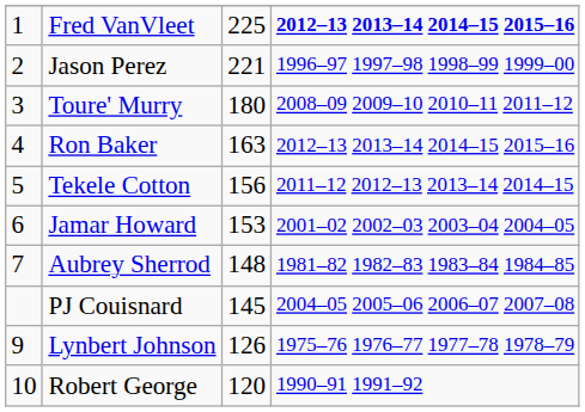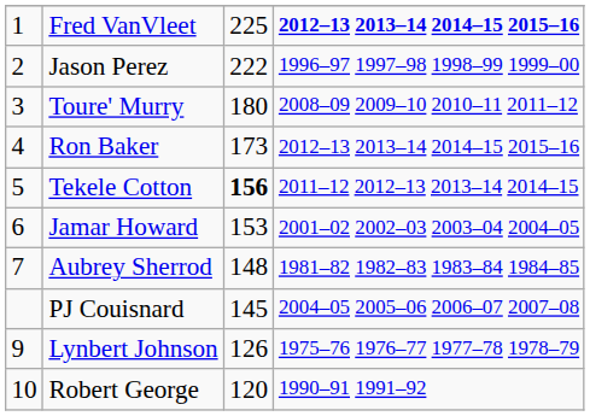 <table class="wikitable">
 <tr>
 </tr>
 <tr>
 <td>1</td>
 <td><a href='#'>Fred VanVleet</a></td>
 <td>225</td>
 <td style="font-size:80%;"><strong><a href='#'>2012–13</a> <a href='#'>2013–14</a> <a href='#'>2014–15</a> <a href='#'>2015–16</a></strong></td>
 </tr>
 <tr>
 <td>2</td>
 <td>Jason Perez</td>
-<td>221</td>
+<td>222</td>
 <td style="font-size:80%;"><a href='#'>1996–97</a> <a href='#'>1997–98</a> <a href='#'>1998–99</a> <a href='#'>1999–00</a></td>
 </tr>
 <tr>
 <td>3</td>
 <td><a href='#'>Toure' Murry</a></td>
 <td>180</td>
 <td style="font-size:80%;"><a href='#'>2008–09</a> <a href='#'>2009–10</a> <a href='#'>2010–11</a> <a href='#'>2011–12</a></td>
 </tr>
 <tr>
 <td>4</td>
 <td><a href='#'>Ron Baker</a></td>
-<td>163</td>
+<td>173</td>
 <td style="font-size:80%;"><a href='#'>2012–13</a> <a href='#'>2013–14</a> <a href='#'>2014–15</a> <a href='#'>2015–16</a></td>
 </tr>
 <tr>
 <td>5</td>
 <td><a href='#'>Tekele Cotton</a></td>
-<td>156</td>
+<td><strong>156</strong></td>
 <td style="font-size:80%;"><a href='#'>2011–12</a> <a href='#'>2012–13</a> <a href='#'>2013–14</a> <a href='#'>2014–15</a></td>
 </tr>
 <tr>
 <td>6</td>
 <td><a href='#'>Jamar Howard</a></td>
 <td>153</td>
 <td style="font-size:80%;"><a href='#'>2001–02</a> <a href='#'>2002–03</a> <a href='#'>2003–04</a> <a href='#'>2004–05</a></td>
 </tr>
 <tr>
 <td>7</td>
 <td><a href='#'>Aubrey Sherrod</a></td>
 <td>148</td>
 <td style="font-size:80%;"><a href='#'>1981–82</a> <a href='#'>1982–83</a> <a href='#'>1983–84</a> <a href='#'>1984–85</a></td>
 </tr>
 <tr>
 <td></td>
 <td>PJ Couisnard</td>
 <td>145</td>
 <td style="font-size:80%;"><a href='#'>2004–05</a> <a href='#'>2005–06</a> <a href='#'>2006–07</a> <a href='#'>2007–08</a></td>
 </tr>
 <tr>
 <td>9</td>
 <td><a href='#'>Lynbert Johnson</a></td>
 <td>126</td>
 <td style="font-size:80%;"><a href='#'>1975–76</a> <a href='#'>1976–77</a> <a href='#'>1977–78</a> <a href='#'>1978–79</a></td>
 </tr>
 <tr>
 <td>10</td>
 <td>Robert George</td>
 <td>120</td>
 <td style="font-size:80%;"><a href='#'>1990–91</a> <a href='#'>1991–92</a></td>
 </tr>
 </table>
